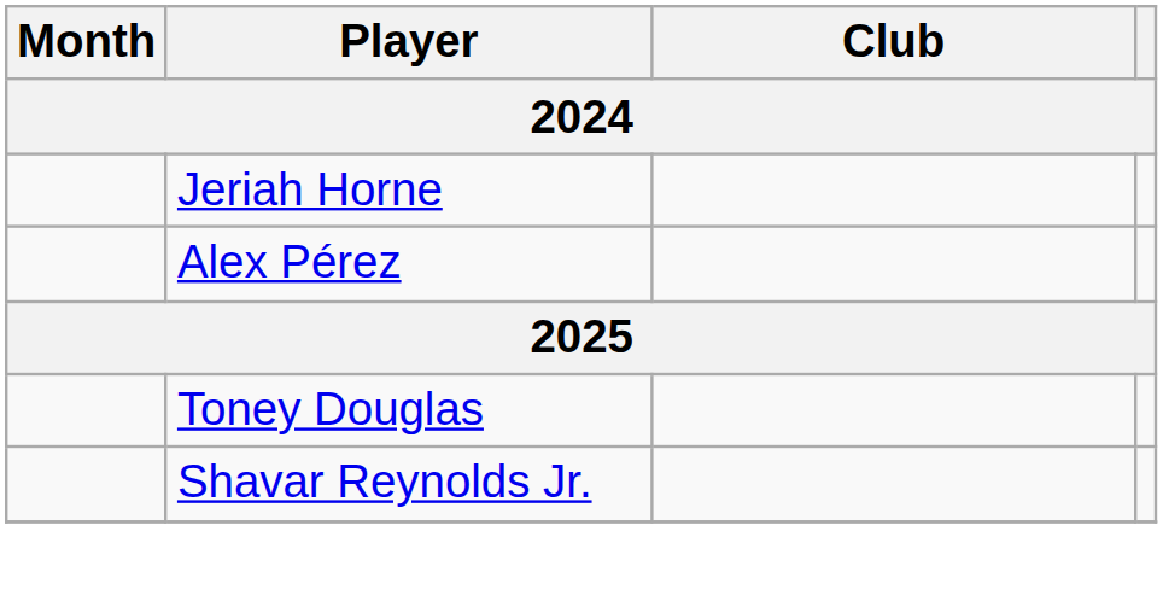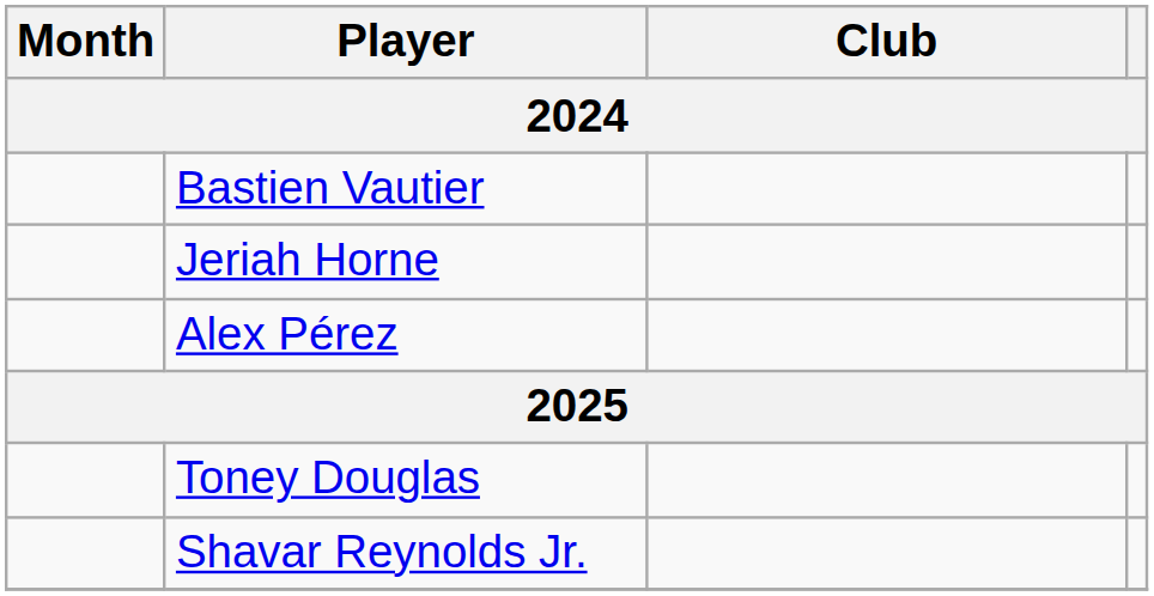 <table class="wikitable">
 <tr>
 <th>Month</th>
 <th width=160>Player</th>
 <th width=160>Club</th>
 <th></th>
 </tr>
 <tr>
 <th colspan=4>2024</th>
+</tr>
+<tr>
+<td></td>
+<td> <a href='#'>Bastien Vautier</a></td>
+<td></td>
+<td></td>
 </tr>
 <tr>
 <td></td>
 <td> <a href='#'>Jeriah Horne</a></td>
 <td></td>
 <td></td>
 </tr>
 <tr>
 <td></td>
 <td> <a href='#'>Alex Pérez</a></td>
 <td></td>
 <td></td>
 </tr>
 <tr>
 <th colspan=4>2025</th>
 </tr>
 <tr>
 <td></td>
 <td> <a href='#'>Toney Douglas</a></td>
 <td></td>
 <td></td>
 </tr>
 <tr>
 <td></td>
 <td> <a href='#'>Shavar Reynolds Jr.</a></td>
 <td></td>
 <td></td>
 </tr>
 <tr>
 </tr>
 </table>
